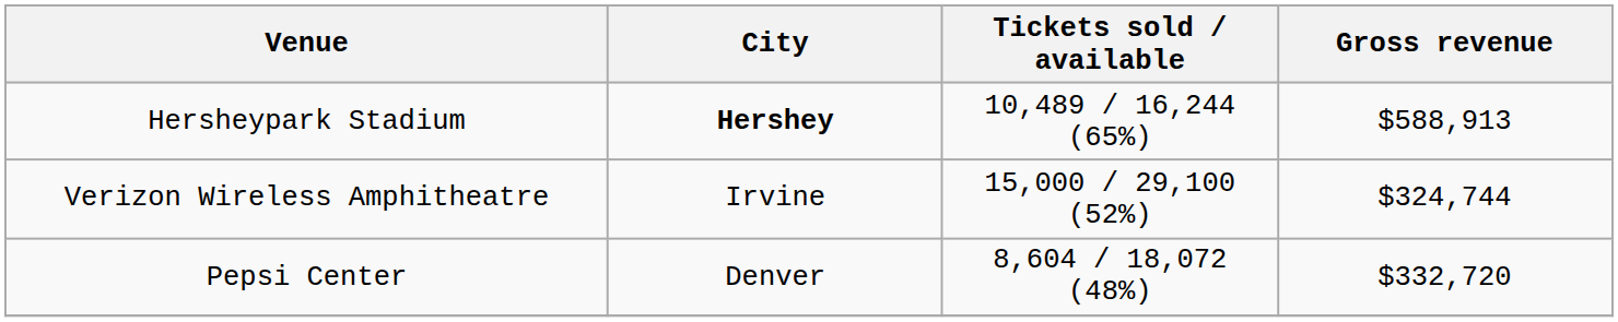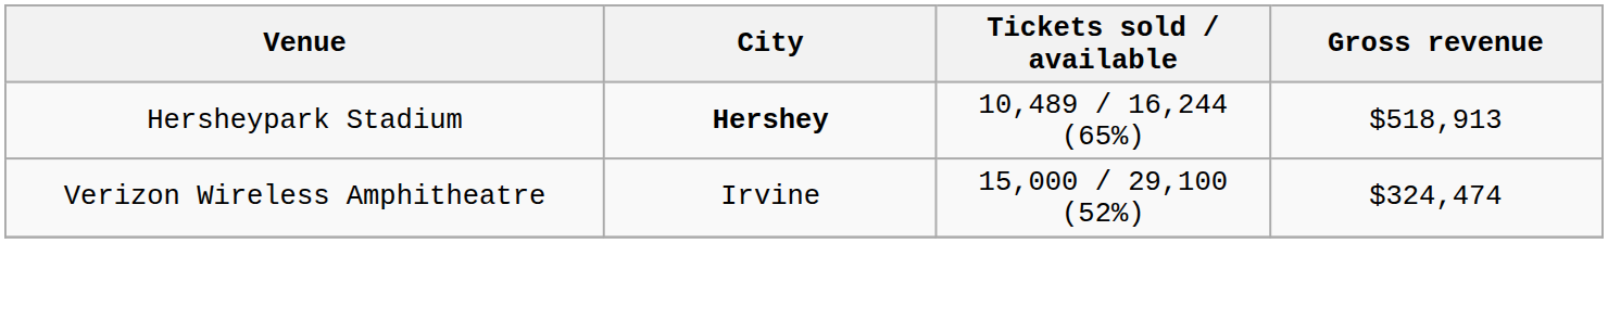 <table class="wikitable" style="text-align:center">
 <tr>
 <th width="275">Venue</th>
 <th width="150">City</th>
 <th width="150">Tickets sold / available</th>
 <th width="150">Gross revenue</th>
 </tr>
 <tr>
 <td>Hersheypark Stadium</td>
 <td><strong>Hershey</strong></td>
 <td>10,489 / 16,244 (65%)</td>
-<td>$588,913</td>
+<td>$518,913</td>
 </tr>
 <tr>
 <td>Verizon Wireless Amphitheatre</td>
 <td>Irvine</td>
 <td>15,000 / 29,100 (52%)</td>
-<td>$324,744</td>
-</tr>
-<tr>
-<td>Pepsi Center</td>
-<td>Denver</td>
-<td>8,604 / 18,072 (48%)</td>
-<td>$332,720</td>
+<td>$324,474</td>
 </tr>
 <tr>
 </tr>
 </table>
